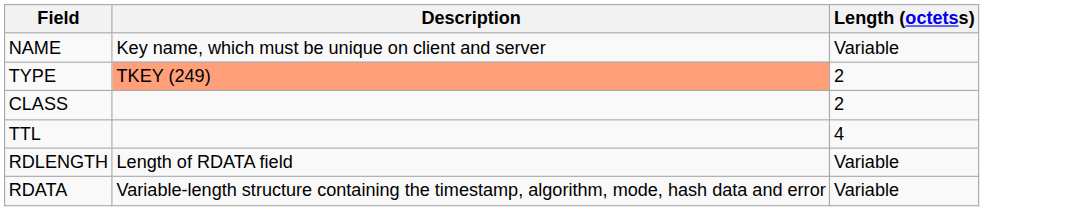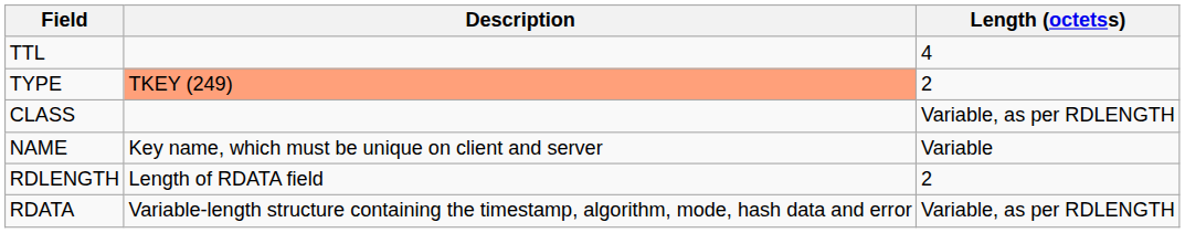 <table class="wikitable">
 <tr>
 <th>Field</th>
 <th>Description</th>
 <th>Length (<a href='#'>octets</a>s)</th>
 </tr>
 <tr>
-<td>NAME</td>
-<td>Key name, which must be unique on client and server</td>
-<td>Variable</td>
+<td>TTL</td>
+<td></td>
+<td>4</td>
 </tr>
 <tr>
 <td>TYPE</td>
 <td style="background: lightsalmon;">TKEY (249)</td>
 <td>2</td>
 </tr>
 <tr>
 <td>CLASS</td>
 <td></td>
-<td>2</td>
+<td>Variable, as per RDLENGTH</td>
 </tr>
 <tr>
-<td>TTL</td>
-<td></td>
-<td>4</td>
+<td>NAME</td>
+<td>Key name, which must be unique on client and server</td>
+<td>Variable</td>
 </tr>
 <tr>
 <td>RDLENGTH</td>
 <td>Length of RDATA field</td>
-<td>Variable</td>
+<td>2</td>
 </tr>
 <tr>
 <td>RDATA</td>
 <td>Variable-length structure containing the timestamp, algorithm, mode, hash data and error</td>
-<td>Variable</td>
+<td>Variable, as per RDLENGTH</td>
 </tr>
 </table>
